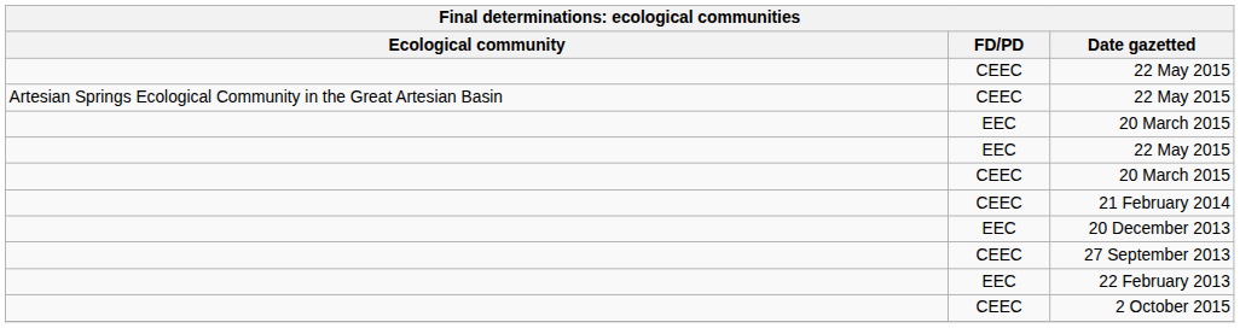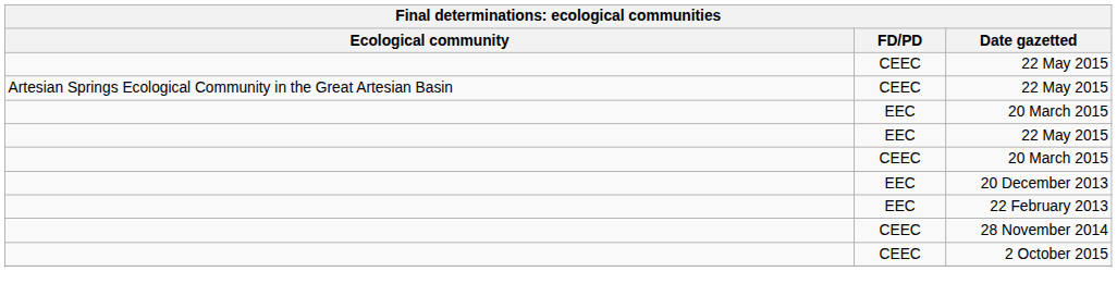 <table class="wikitable sortable">
 <tr>
 <th colspan=3>Final determinations: ecological communities</th>
 </tr>
 <tr>
 <th scope="col" width="900px">Ecological community</th>
 <th scope="col" width="90px">FD/PD</th>
 <th scope="col" width="170px">Date gazetted</th>
 </tr>
 <tr>
 <td></td>
 <td align="center">CEEC</td>
 <td align="right">22 May 2015</td>
 </tr>
 <tr>
 <td>Artesian Springs Ecological Community in the Great Artesian Basin</td>
 <td align="center">CEEC</td>
 <td align="right">22 May 2015</td>
 </tr>
 <tr>
 <td></td>
 <td align="center">EEC</td>
 <td align="right">20 March 2015</td>
 </tr>
 <tr>
 <td></td>
 <td align="center">EEC</td>
 <td align="right">22 May 2015</td>
 </tr>
 <tr>
 <td></td>
 <td align="center">CEEC</td>
 <td align="right">20 March 2015</td>
 </tr>
 <tr>
 <td></td>
-<td align="center">CEEC</td>
-<td align="right">21 February 2014</td>
-</tr>
-<tr>
-<td></td>
 <td align="center">EEC</td>
 <td align="right">20 December 2013</td>
-</tr>
-<tr>
-<td></td>
-<td align="center">CEEC</td>
-<td align="right">27 September 2013</td>
 </tr>
 <tr>
 <td> </td>
 <td align="center">EEC</td>
 <td align="right">22 February 2013</td>
+</tr>
+<tr>
+<td></td>
+<td align="center">CEEC</td>
+<td align="right">28 November 2014</td>
 </tr>
 <tr>
 <td></td>
 <td align="center">CEEC</td>
 <td align="right">2 October 2015</td>
 </tr>
 <tr>
 </tr>
 <tr>
 </tr>
 </table>
